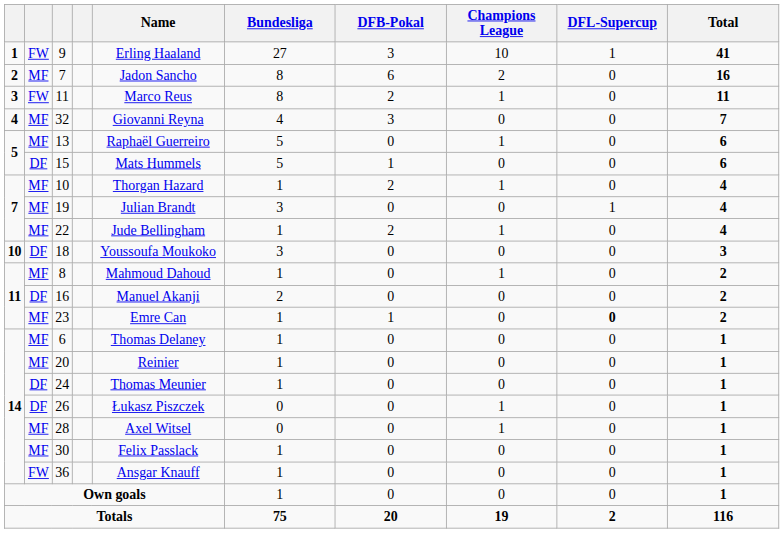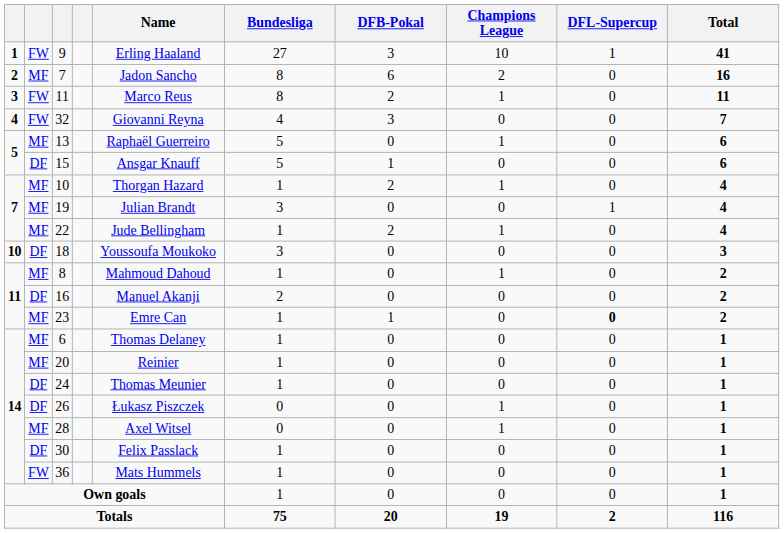 <table class="wikitable" style="text-align:center">
 <tr>
 <th width=15></th>
 <th width=15></th>
 <th width=15></th>
 <th width=15></th>
 <th width=145>Name</th>
 <th width=120><a href='#'>Bundesliga</a></th>
 <th width=120><a href='#'>DFB-Pokal</a></th>
 <th width=120><a href='#'>Champions League</a></th>
 <th width=120><a href='#'>DFL-Supercup</a></th>
 <th width=120>Total</th>
 </tr>
 <tr>
 <td rowspan=1><strong>1</strong></td>
 <td><a href='#'>FW</a></td>
 <td>9</td>
 <td></td>
 <td><a href='#'>Erling Haaland</a></td>
 <td>27</td>
 <td>3</td>
 <td>10</td>
 <td>1</td>
 <td><strong>41</strong></td>
 </tr>
 <tr>
 <td rowspan=1><strong>2</strong></td>
 <td><a href='#'>MF</a></td>
 <td>7</td>
 <td></td>
 <td><a href='#'>Jadon Sancho</a></td>
 <td>8</td>
 <td>6</td>
 <td>2</td>
 <td>0</td>
 <td><strong>16</strong></td>
 </tr>
 <tr>
 <td rowspan=1><strong>3</strong></td>
 <td><a href='#'>FW</a></td>
 <td>11</td>
 <td></td>
 <td><a href='#'>Marco Reus</a></td>
 <td>8</td>
 <td>2</td>
 <td>1</td>
 <td>0</td>
 <td><strong>11</strong></td>
 </tr>
 <tr>
 <td rowspan=1><strong>4</strong></td>
-<td><a href='#'>MF</a></td>
+<td><a href='#'>FW</a></td>
 <td>32</td>
 <td></td>
 <td><a href='#'>Giovanni Reyna</a></td>
 <td>4</td>
 <td>3</td>
 <td>0</td>
 <td>0</td>
 <td><strong>7</strong></td>
 </tr>
 <tr>
 <td rowspan=2><strong>5</strong></td>
 <td><a href='#'>MF</a></td>
 <td>13</td>
 <td></td>
 <td><a href='#'>Raphaël Guerreiro</a></td>
 <td>5</td>
 <td>0</td>
 <td>1</td>
 <td>0</td>
 <td><strong>6</strong></td>
 </tr>
 <tr>
 <td><a href='#'>DF</a></td>
 <td>15</td>
 <td></td>
-<td><a href='#'>Mats Hummels</a></td>
+<td><a href='#'>Ansgar Knauff</a></td>
 <td>5</td>
 <td>1</td>
 <td>0</td>
 <td>0</td>
 <td><strong>6</strong></td>
 </tr>
 <tr>
 <td rowspan=3><strong>7</strong></td>
 <td><a href='#'>MF</a></td>
 <td>10</td>
 <td></td>
 <td><a href='#'>Thorgan Hazard</a></td>
 <td>1</td>
 <td>2</td>
 <td>1</td>
 <td>0</td>
 <td><strong>4</strong></td>
 </tr>
 <tr>
 <td><a href='#'>MF</a></td>
 <td>19</td>
 <td></td>
 <td><a href='#'>Julian Brandt</a></td>
 <td>3</td>
 <td>0</td>
 <td>0</td>
 <td>1</td>
 <td><strong>4</strong></td>
 </tr>
 <tr>
 <td><a href='#'>MF</a></td>
 <td>22</td>
 <td></td>
 <td><a href='#'>Jude Bellingham</a></td>
 <td>1</td>
 <td>2</td>
 <td>1</td>
 <td>0</td>
 <td><strong>4</strong></td>
 </tr>
 <tr>
 <td rowspan=1><strong>10</strong></td>
 <td><a href='#'>DF</a></td>
 <td>18</td>
 <td></td>
 <td><a href='#'>Youssoufa Moukoko</a></td>
 <td>3</td>
 <td>0</td>
 <td>0</td>
 <td>0</td>
 <td><strong>3</strong></td>
 </tr>
 <tr>
 <td rowspan=3><strong>11</strong></td>
 <td><a href='#'>MF</a></td>
 <td>8</td>
 <td></td>
 <td><a href='#'>Mahmoud Dahoud</a></td>
 <td>1</td>
 <td>0</td>
 <td>1</td>
 <td>0</td>
 <td><strong>2</strong></td>
 </tr>
 <tr>
 <td><a href='#'>DF</a></td>
 <td>16</td>
 <td></td>
 <td><a href='#'>Manuel Akanji</a></td>
 <td>2</td>
 <td>0</td>
 <td>0</td>
 <td>0</td>
 <td><strong>2</strong></td>
 </tr>
 <tr>
 <td><a href='#'>MF</a></td>
 <td>23</td>
 <td></td>
 <td><a href='#'>Emre Can</a></td>
 <td>1</td>
 <td>1</td>
 <td>0</td>
 <td><strong>0</strong></td>
 <td><strong>2</strong></td>
 </tr>
 <tr>
 <td rowspan=7><strong>14</strong></td>
 <td><a href='#'>MF</a></td>
 <td>6</td>
 <td></td>
 <td><a href='#'>Thomas Delaney</a></td>
 <td>1</td>
 <td>0</td>
 <td>0</td>
 <td>0</td>
 <td><strong>1</strong></td>
 </tr>
 <tr>
 <td><a href='#'>MF</a></td>
 <td>20</td>
 <td></td>
 <td><a href='#'>Reinier</a></td>
 <td>1</td>
 <td>0</td>
 <td>0</td>
 <td>0</td>
 <td><strong>1</strong></td>
 </tr>
 <tr>
 <td><a href='#'>DF</a></td>
 <td>24</td>
 <td></td>
 <td><a href='#'>Thomas Meunier</a></td>
 <td>1</td>
 <td>0</td>
 <td>0</td>
 <td>0</td>
 <td><strong>1</strong></td>
 </tr>
 <tr>
 <td><a href='#'>DF</a></td>
 <td>26</td>
 <td></td>
 <td><a href='#'>Łukasz Piszczek</a></td>
 <td>0</td>
 <td>0</td>
 <td>1</td>
 <td>0</td>
 <td><strong>1</strong></td>
 </tr>
 <tr>
 <td><a href='#'>MF</a></td>
 <td>28</td>
 <td></td>
 <td><a href='#'>Axel Witsel</a></td>
 <td>0</td>
 <td>0</td>
 <td>1</td>
 <td>0</td>
 <td><strong>1</strong></td>
 </tr>
 <tr>
-<td><a href='#'>MF</a></td>
+<td><a href='#'>DF</a></td>
 <td>30</td>
 <td></td>
 <td><a href='#'>Felix Passlack</a></td>
 <td>1</td>
 <td>0</td>
 <td>0</td>
 <td>0</td>
 <td><strong>1</strong></td>
 </tr>
 <tr>
 <td><a href='#'>FW</a></td>
 <td>36</td>
 <td></td>
-<td><a href='#'>Ansgar Knauff</a></td>
+<td><a href='#'>Mats Hummels</a></td>
 <td>1</td>
 <td>0</td>
 <td>0</td>
 <td>0</td>
 <td><strong>1</strong></td>
 </tr>
 <tr>
 <td colspan=5><strong>Own goals</strong></td>
 <td>1</td>
 <td>0</td>
 <td>0</td>
 <td>0</td>
 <td><strong>1</strong></td>
 </tr>
 <tr>
 <td colspan=5><strong>Totals</strong></td>
 <td><strong>75</strong></td>
 <td><strong>20</strong></td>
 <td><strong>19</strong></td>
 <td><strong>2</strong></td>
 <td><strong>116</strong></td>
 </tr>
 </table>
